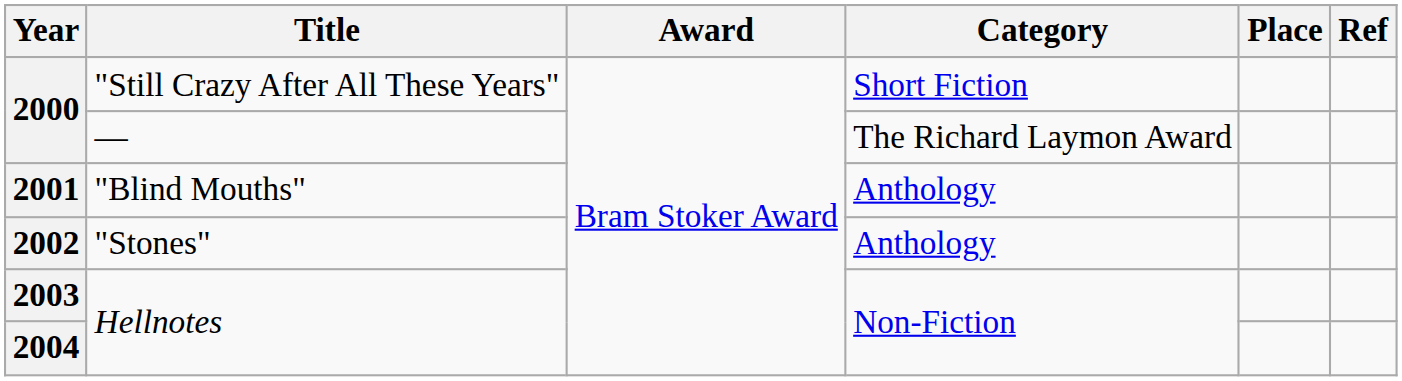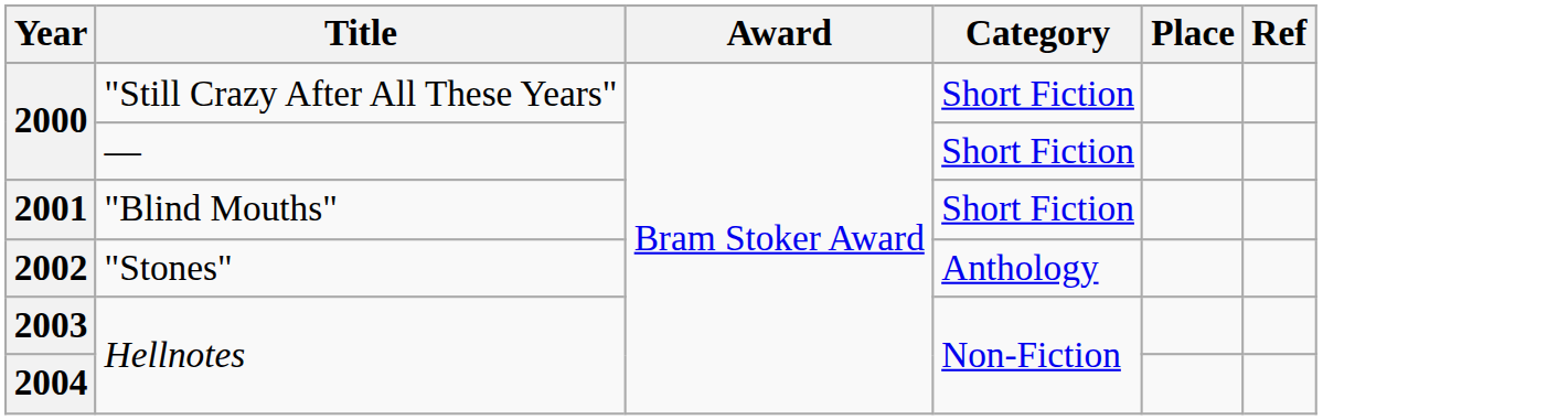 <table class="wikitable sortable">
 <tr>
 <th>Year</th>
 <th>Title</th>
 <th>Award</th>
 <th>Category</th>
 <th>Place</th>
 <th>Ref</th>
 </tr>
 <tr>
 <th rowspan="2">2000</th>
 <td>"Still Crazy After All These Years"</td>
 <td rowspan="6"><a href='#'>Bram Stoker Award</a></td>
 <td><a href='#'>Short Fiction</a></td>
 <td></td>
 <td></td>
 </tr>
 <tr>
 <td>—</td>
-<td>The Richard Laymon Award</td>
+<td><a href='#'>Short Fiction</a></td>
 <td></td>
 <td></td>
 </tr>
 <tr>
 <th>2001</th>
 <td>"Blind Mouths"</td>
-<td><a href='#'>Anthology</a></td>
+<td><a href='#'>Short Fiction</a></td>
 <td></td>
 <td></td>
 </tr>
 <tr>
 <th>2002</th>
 <td>"Stones"</td>
 <td><a href='#'>Anthology</a></td>
 <td></td>
 <td></td>
 </tr>
 <tr>
 <th>2003</th>
 <td rowspan="2"><em>Hellnotes</em></td>
 <td rowspan="2"><a href='#'>Non-Fiction</a></td>
 <td></td>
 <td></td>
 </tr>
 <tr>
 <th>2004</th>
 <td></td>
 <td></td>
 </tr>
 </table>
